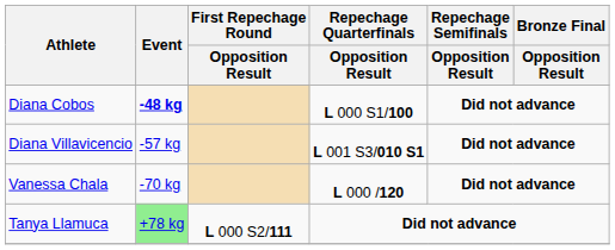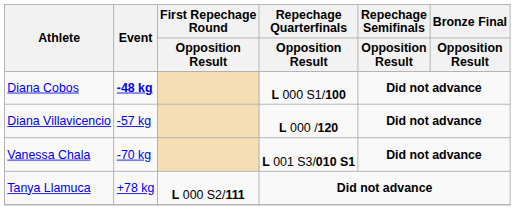 <table class="wikitable" style="font-size:90%">
 <tr>
 <th rowspan="2">Athlete</th>
 <th rowspan="2">Event</th>
 <th>First Repechage <br>Round</th>
 <th>Repechage <br>Quarterfinals</th>
 <th>Repechage <br>Semifinals</th>
 <th>Bronze Final</th>
 </tr>
 <tr>
 <th>Opposition<br>Result</th>
 <th>Opposition<br>Result</th>
 <th>Opposition<br>Result</th>
 <th>Opposition<br>Result</th>
 </tr>
 <tr>
 <td><a href='#'>Diana Cobos</a></td>
 <td><strong><a href='#'>-48 kg</a></strong></td>
 <td align="center" bgcolor=wheat></td>
 <td align=center><br><strong>L</strong> 000 S1/<strong>100 </strong></td>
 <td align=center colspan="7"><strong>Did not advance</strong></td>
 </tr>
 <tr>
 <td><a href='#'>Diana Villavicencio</a></td>
 <td><a href='#'>-57 kg</a></td>
 <td align="center" bgcolor=wheat></td>
-<td align=center><br><strong>L</strong> 001 S3/<strong>010 S1 </strong></td>
+<td align=center><br><strong>L</strong> 000 /<strong>120 </strong></td>
 <td align=center colspan="7"><strong>Did not advance</strong></td>
 </tr>
 <tr>
 <td><a href='#'>Vanessa Chala</a></td>
 <td><a href='#'>-70 kg</a></td>
 <td align="center" bgcolor=wheat></td>
-<td align=center><br><strong>L</strong> 000 /<strong>120 </strong></td>
+<td align=center><br><strong>L</strong> 001 S3/<strong>010 S1 </strong></td>
 <td align=center colspan="7"><strong>Did not advance</strong></td>
 </tr>
 <tr>
 <td><a href='#'>Tanya Llamuca</a></td>
-<td style="background: lightgreen;"><a href='#'>+78 kg</a></td>
+<td><a href='#'>+78 kg</a></td>
 <td align=center><br><strong>L</strong> 000 S2/<strong>111 </strong></td>
 <td align=center colspan="7"><strong>Did not advance</strong></td>
 </tr>
 <tr>
 </tr>
 </table>
